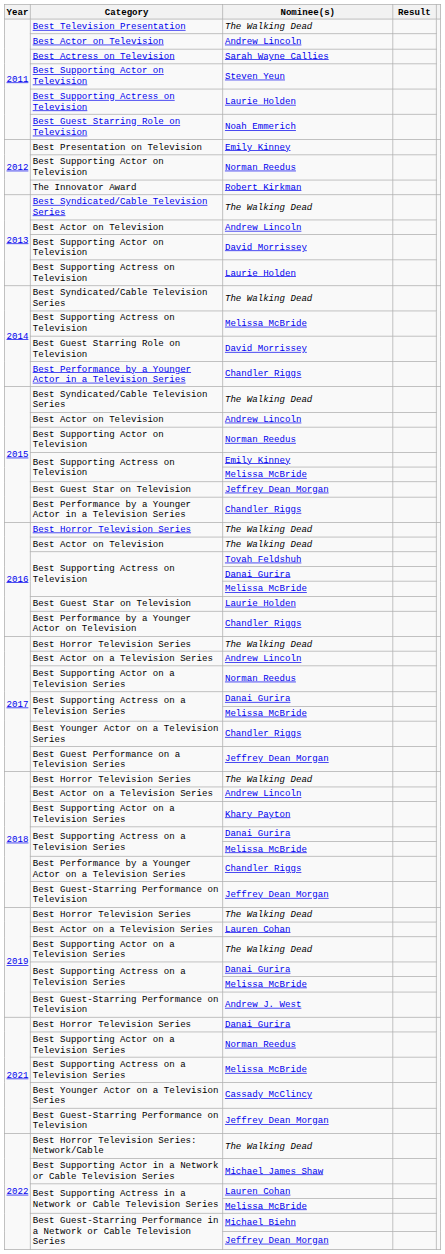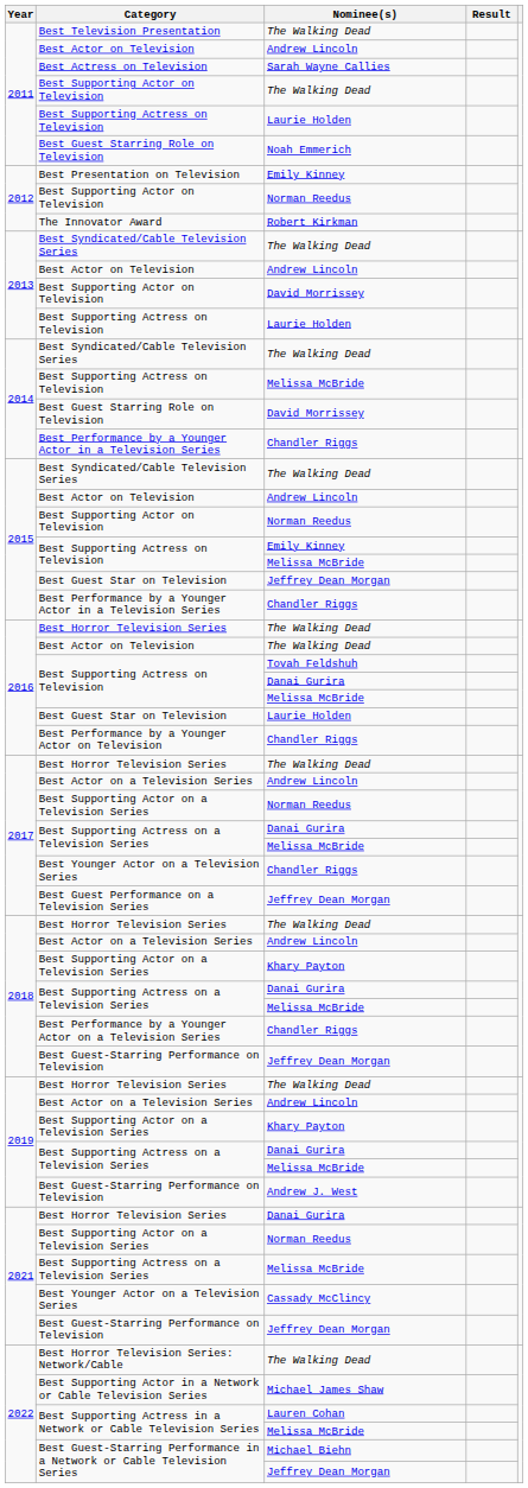 <table class="wikitable" width=100%>
 <tr>
 <th width=5%>Year</th>
 <th width=45%>Category</th>
 <th width=40%>Nominee(s)</th>
 <th width=10%>Result</th>
 <th width=5%></th>
 </tr>
 <tr>
 <td rowspan=6><a href='#'>2011</a></td>
 <td><a href='#'>Best Television Presentation</a></td>
 <td><em>The Walking Dead</em></td>
 <td></td>
 <td rowspan=6></td>
 </tr>
 <tr>
 <td><a href='#'>Best Actor on Television</a></td>
 <td><a href='#'>Andrew Lincoln</a></td>
 <td></td>
 </tr>
 <tr>
 <td><a href='#'>Best Actress on Television</a></td>
 <td><a href='#'>Sarah Wayne Callies</a></td>
 <td></td>
 </tr>
 <tr>
 <td><a href='#'>Best Supporting Actor on Television</a></td>
-<td><a href='#'>Steven Yeun</a></td>
+<td><em>The Walking Dead</em></td>
 <td></td>
 </tr>
 <tr>
 <td><a href='#'>Best Supporting Actress on Television</a></td>
 <td><a href='#'>Laurie Holden</a></td>
 <td></td>
 </tr>
 <tr>
 <td><a href='#'>Best Guest Starring Role on Television</a></td>
 <td><a href='#'>Noah Emmerich</a></td>
 <td></td>
 </tr>
 <tr>
 <td rowspan=3><a href='#'>2012</a></td>
 <td>Best Presentation on Television</td>
 <td><a href='#'>Emily Kinney</a></td>
 <td></td>
 <td rowspan=3></td>
 </tr>
 <tr>
 <td>Best Supporting Actor on Television</td>
 <td><a href='#'>Norman Reedus</a></td>
 <td></td>
 </tr>
 <tr>
 <td>The Innovator Award</td>
 <td><a href='#'>Robert Kirkman</a></td>
 <td></td>
 </tr>
 <tr>
 <td rowspan=4><a href='#'>2013</a></td>
 <td><a href='#'>Best Syndicated/Cable Television Series</a></td>
 <td><em>The Walking Dead</em></td>
 <td></td>
 <td rowspan=4></td>
 </tr>
 <tr>
 <td>Best Actor on Television</td>
 <td><a href='#'>Andrew Lincoln</a></td>
 <td></td>
 </tr>
 <tr>
 <td>Best Supporting Actor on Television</td>
 <td><a href='#'>David Morrissey</a></td>
 <td></td>
 </tr>
 <tr>
 <td>Best Supporting Actress on Television</td>
 <td><a href='#'>Laurie Holden</a></td>
 <td></td>
 </tr>
 <tr>
 <td rowspan=4><a href='#'>2014</a></td>
 <td>Best Syndicated/Cable Television Series</td>
 <td><em>The Walking Dead</em></td>
 <td></td>
 <td rowspan=4></td>
 </tr>
 <tr>
 <td>Best Supporting Actress on Television</td>
 <td><a href='#'>Melissa McBride</a></td>
 <td></td>
 </tr>
 <tr>
 <td>Best Guest Starring Role on Television</td>
 <td><a href='#'>David Morrissey</a></td>
 <td></td>
 </tr>
 <tr>
 <td><a href='#'>Best Performance by a Younger Actor in a Television Series</a></td>
 <td><a href='#'>Chandler Riggs</a></td>
 <td></td>
 </tr>
 <tr>
 <td rowspan=7><a href='#'>2015</a></td>
 <td>Best Syndicated/Cable Television Series</td>
 <td><em>The Walking Dead</em></td>
 <td></td>
 <td rowspan=7></td>
 </tr>
 <tr>
 <td>Best Actor on Television</td>
 <td><a href='#'>Andrew Lincoln</a></td>
 <td></td>
 </tr>
 <tr>
 <td>Best Supporting Actor on Television</td>
 <td><a href='#'>Norman Reedus</a></td>
 <td></td>
 </tr>
 <tr>
 <td rowspan=2>Best Supporting Actress on Television</td>
 <td><a href='#'>Emily Kinney</a></td>
 <td></td>
 </tr>
 <tr>
 <td><a href='#'>Melissa McBride</a></td>
 <td></td>
 </tr>
 <tr>
 <td>Best Guest Star on Television</td>
 <td><a href='#'>Jeffrey Dean Morgan</a></td>
 <td></td>
 </tr>
 <tr>
 <td>Best Performance by a Younger Actor in a Television Series</td>
 <td><a href='#'>Chandler Riggs</a></td>
 <td></td>
 </tr>
 <tr>
 <td rowspan=7><a href='#'>2016</a></td>
 <td><a href='#'>Best Horror Television Series</a></td>
 <td><em>The Walking Dead</em></td>
 <td></td>
 <td rowspan=7></td>
 </tr>
 <tr>
 <td>Best Actor on Television</td>
 <td><em>The Walking Dead</em></td>
 <td></td>
 </tr>
 <tr>
 <td rowspan=3>Best Supporting Actress on Television</td>
 <td><a href='#'>Tovah Feldshuh</a></td>
 <td></td>
 </tr>
 <tr>
 <td><a href='#'>Danai Gurira</a></td>
 <td></td>
 </tr>
 <tr>
 <td><a href='#'>Melissa McBride</a></td>
 <td></td>
 </tr>
 <tr>
 <td>Best Guest Star on Television</td>
 <td><a href='#'>Laurie Holden</a></td>
 <td></td>
 </tr>
 <tr>
 <td>Best Performance by a Younger Actor on Television</td>
 <td><a href='#'>Chandler Riggs</a></td>
 <td></td>
 </tr>
 <tr>
 <td rowspan=7><a href='#'>2017</a></td>
 <td>Best Horror Television Series</td>
 <td><em>The Walking Dead</em></td>
 <td></td>
 <td rowspan=7></td>
 </tr>
 <tr>
 <td>Best Actor on a Television Series</td>
 <td><a href='#'>Andrew Lincoln</a></td>
 <td></td>
 </tr>
 <tr>
 <td>Best Supporting Actor on a Television Series</td>
 <td><a href='#'>Norman Reedus</a></td>
 <td></td>
 </tr>
 <tr>
 <td rowspan=2>Best Supporting Actress on a Television Series</td>
 <td><a href='#'>Danai Gurira</a></td>
 <td></td>
 </tr>
 <tr>
 <td><a href='#'>Melissa McBride</a></td>
 <td></td>
 </tr>
 <tr>
 <td>Best Younger Actor on a Television Series</td>
 <td><a href='#'>Chandler Riggs</a></td>
 <td></td>
 </tr>
 <tr>
 <td>Best Guest Performance on a Television Series</td>
 <td><a href='#'>Jeffrey Dean Morgan</a></td>
 <td></td>
 </tr>
 <tr>
 <td rowspan=7><a href='#'>2018</a></td>
 <td>Best Horror Television Series</td>
 <td><em>The Walking Dead</em></td>
 <td></td>
 <td rowspan=7></td>
 </tr>
 <tr>
 <td>Best Actor on a Television Series</td>
 <td><a href='#'>Andrew Lincoln</a></td>
 <td></td>
 </tr>
 <tr>
 <td>Best Supporting Actor on a Television Series</td>
 <td><a href='#'>Khary Payton</a></td>
 <td></td>
 </tr>
 <tr>
 <td rowspan=2>Best Supporting Actress on a Television Series</td>
 <td><a href='#'>Danai Gurira</a></td>
 <td></td>
 </tr>
 <tr>
 <td><a href='#'>Melissa McBride</a></td>
 <td></td>
 </tr>
 <tr>
 <td>Best Performance by a Younger Actor on a Television Series</td>
 <td><a href='#'>Chandler Riggs</a></td>
 <td></td>
 </tr>
 <tr>
 <td>Best Guest-Starring Performance on Television</td>
 <td><a href='#'>Jeffrey Dean Morgan</a></td>
 <td></td>
 </tr>
 <tr>
 <td rowspan=6><a href='#'>2019</a></td>
 <td>Best Horror Television Series</td>
 <td><em>The Walking Dead</em></td>
 <td></td>
 <td rowspan=6></td>
 </tr>
 <tr>
 <td>Best Actor on a Television Series</td>
-<td><a href='#'>Lauren Cohan</a></td>
+<td><a href='#'>Andrew Lincoln</a></td>
 <td></td>
 </tr>
 <tr>
 <td>Best Supporting Actor on a Television Series</td>
-<td><em>The Walking Dead</em></td>
+<td><a href='#'>Khary Payton</a></td>
 <td></td>
 </tr>
 <tr>
 <td rowspan=2>Best Supporting Actress on a Television Series</td>
 <td><a href='#'>Danai Gurira</a></td>
 <td></td>
 </tr>
 <tr>
 <td><a href='#'>Melissa McBride</a></td>
 <td></td>
 </tr>
 <tr>
 <td>Best Guest-Starring Performance on Television</td>
 <td><a href='#'>Andrew J. West</a></td>
 <td></td>
 </tr>
 <tr>
 <td rowspan=5><a href='#'>2021</a></td>
 <td>Best Horror Television Series</td>
 <td><a href='#'>Danai Gurira</a></td>
 <td></td>
 <td rowspan=5></td>
 </tr>
 <tr>
 <td>Best Supporting Actor on a Television Series</td>
 <td><a href='#'>Norman Reedus</a></td>
 <td></td>
 </tr>
 <tr>
 <td>Best Supporting Actress on a Television Series</td>
 <td><a href='#'>Melissa McBride</a></td>
 <td></td>
 </tr>
 <tr>
 <td>Best Younger Actor on a Television Series</td>
 <td><a href='#'>Cassady McClincy</a></td>
 <td></td>
 </tr>
 <tr>
 <td>Best Guest-Starring Performance on Television</td>
 <td><a href='#'>Jeffrey Dean Morgan</a></td>
 <td></td>
 </tr>
 <tr>
 <td rowspan=6><a href='#'>2022</a></td>
 <td>Best Horror Television Series: Network/Cable</td>
 <td><em>The Walking Dead</em></td>
 <td></td>
 <td rowspan=6></td>
 </tr>
 <tr>
 <td>Best Supporting Actor in a Network or Cable Television Series</td>
 <td><a href='#'>Michael James Shaw</a></td>
 <td></td>
 </tr>
 <tr>
 <td rowspan="2">Best Supporting Actress in a Network or Cable Television Series</td>
 <td><a href='#'>Lauren Cohan</a></td>
 <td></td>
 </tr>
 <tr>
 <td><a href='#'>Melissa McBride</a></td>
 <td></td>
 </tr>
 <tr>
 <td rowspan="2">Best Guest-Starring Performance in a Network or Cable Television Series</td>
 <td><a href='#'>Michael Biehn</a></td>
 <td></td>
 </tr>
 <tr>
 <td><a href='#'>Jeffrey Dean Morgan</a></td>
 <td></td>
 </tr>
 </table>
